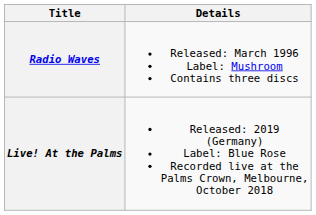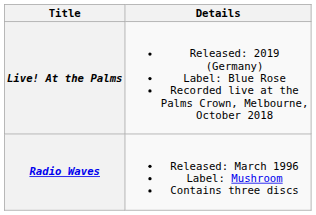 <table class="wikitable plainrowheaders" style="text-align:center;" border="1">
 <tr>
 <th scope="col">Title</th>
 <th scope="col" style="width:17em;">Details</th>
 </tr>
 <tr>
+<th scope="row"><em>Live! At the Palms</em></th>
+<td><br><ul><li>Released: 2019 (Germany)</li><li>Label: Blue Rose</li><li>Recorded live at the Palms Crown, Melbourne, October 2018</li></ul></td>
+</tr>
+<tr>
 <th scope="row"><em><a href='#'>Radio Waves</a></em></th>
 <td><br><ul><li>Released: March 1996</li><li>Label: <a href='#'>Mushroom</a></li><li>Contains three discs</li></ul></td>
 </tr>
-<tr>
-<th scope="row"><em>Live! At the Palms</em></th>
-<td><br><ul><li>Released: 2019 (Germany)</li><li>Label: Blue Rose</li><li>Recorded live at the Palms Crown, Melbourne, October 2018</li></ul></td>
-</tr>
 </table>
